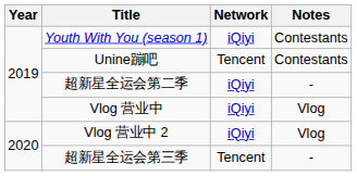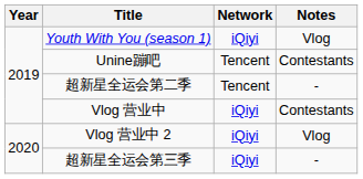 <table class="wikitable" style="text-align:center;">
 <tr>
 <th>Year</th>
 <th>Title</th>
 <th>Network</th>
 <th>Notes</th>
 </tr>
 <tr>
 <td rowspan=4>2019</td>
 <td><em><a href='#'>Youth With You (season 1)</a></em></td>
 <td><a href='#'>iQiyi</a></td>
-<td>Contestants</td>
+<td>Vlog</td>
 </tr>
 <tr>
 <td>Unine蹦吧</td>
 <td>Tencent</td>
 <td>Contestants</td>
 </tr>
 <tr>
 <td>超新星全运会第二季</td>
-<td><a href='#'>iQiyi</a></td>
+<td>Tencent</td>
 <td>-</td>
 </tr>
 <tr>
 <td>Vlog 营业中</td>
 <td><a href='#'>iQiyi</a></td>
-<td>Vlog</td>
+<td>Contestants</td>
 </tr>
 <tr>
 <td rowspan=2>2020</td>
 <td>Vlog 营业中 2</td>
 <td><a href='#'>iQiyi</a></td>
 <td>Vlog</td>
 </tr>
 <tr>
 <td>超新星全运会第三季</td>
-<td>Tencent</td>
+<td><a href='#'>iQiyi</a></td>
 <td>-</td>
 </tr>
 </table>
